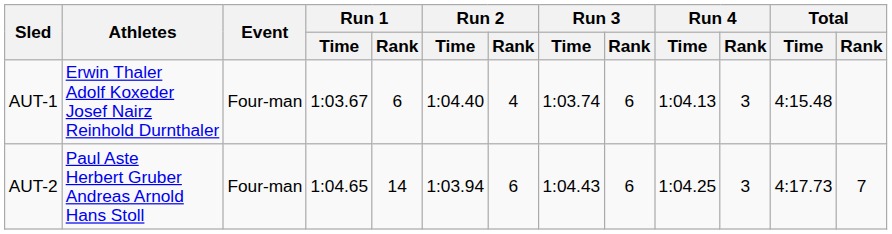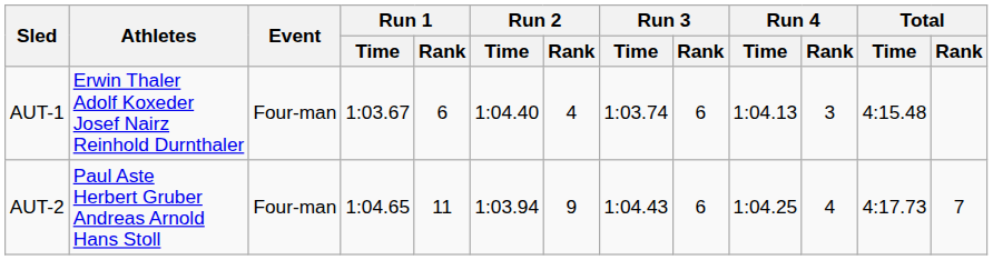 <table class="wikitable"  border="1" style="font-size:90%">
 <tr>
 <th rowspan="2">Sled</th>
 <th rowspan="2">Athletes</th>
 <th rowspan="2">Event</th>
 <th colspan="2">Run 1</th>
 <th colspan="2">Run 2</th>
 <th colspan="2">Run 3</th>
 <th colspan="2">Run 4</th>
 <th colspan="2">Total</th>
 </tr>
 <tr>
 <th>Time</th>
 <th>Rank</th>
 <th>Time</th>
 <th>Rank</th>
 <th>Time</th>
 <th>Rank</th>
 <th>Time</th>
 <th>Rank</th>
 <th>Time</th>
 <th>Rank</th>
 </tr>
 <tr>
 <td align="center">AUT-1</td>
 <td><a href='#'>Erwin Thaler</a><br><a href='#'>Adolf Koxeder</a><br><a href='#'>Josef Nairz</a><br><a href='#'>Reinhold Durnthaler</a></td>
 <td>Four-man</td>
 <td align="center">1:03.67</td>
 <td align="center">6</td>
 <td align="center">1:04.40</td>
 <td align="center">4</td>
 <td align="center">1:03.74</td>
 <td align="center">6</td>
 <td align="center">1:04.13</td>
 <td align="center">3</td>
 <td align="center">4:15.48</td>
 <td align="center"></td>
 </tr>
 <tr>
 <td align="center">AUT-2</td>
 <td><a href='#'>Paul Aste</a><br><a href='#'>Herbert Gruber</a><br><a href='#'>Andreas Arnold</a><br><a href='#'>Hans Stoll</a></td>
 <td>Four-man</td>
 <td align="center">1:04.65</td>
-<td align="center">14</td>
+<td align="center">11</td>
 <td align="center">1:03.94</td>
-<td align="center">6</td>
+<td align="center">9</td>
 <td align="center">1:04.43</td>
 <td align="center">6</td>
 <td align="center">1:04.25</td>
-<td align="center">3</td>
+<td align="center">4</td>
 <td align="center">4:17.73</td>
 <td align="center">7</td>
 </tr>
 </table>
